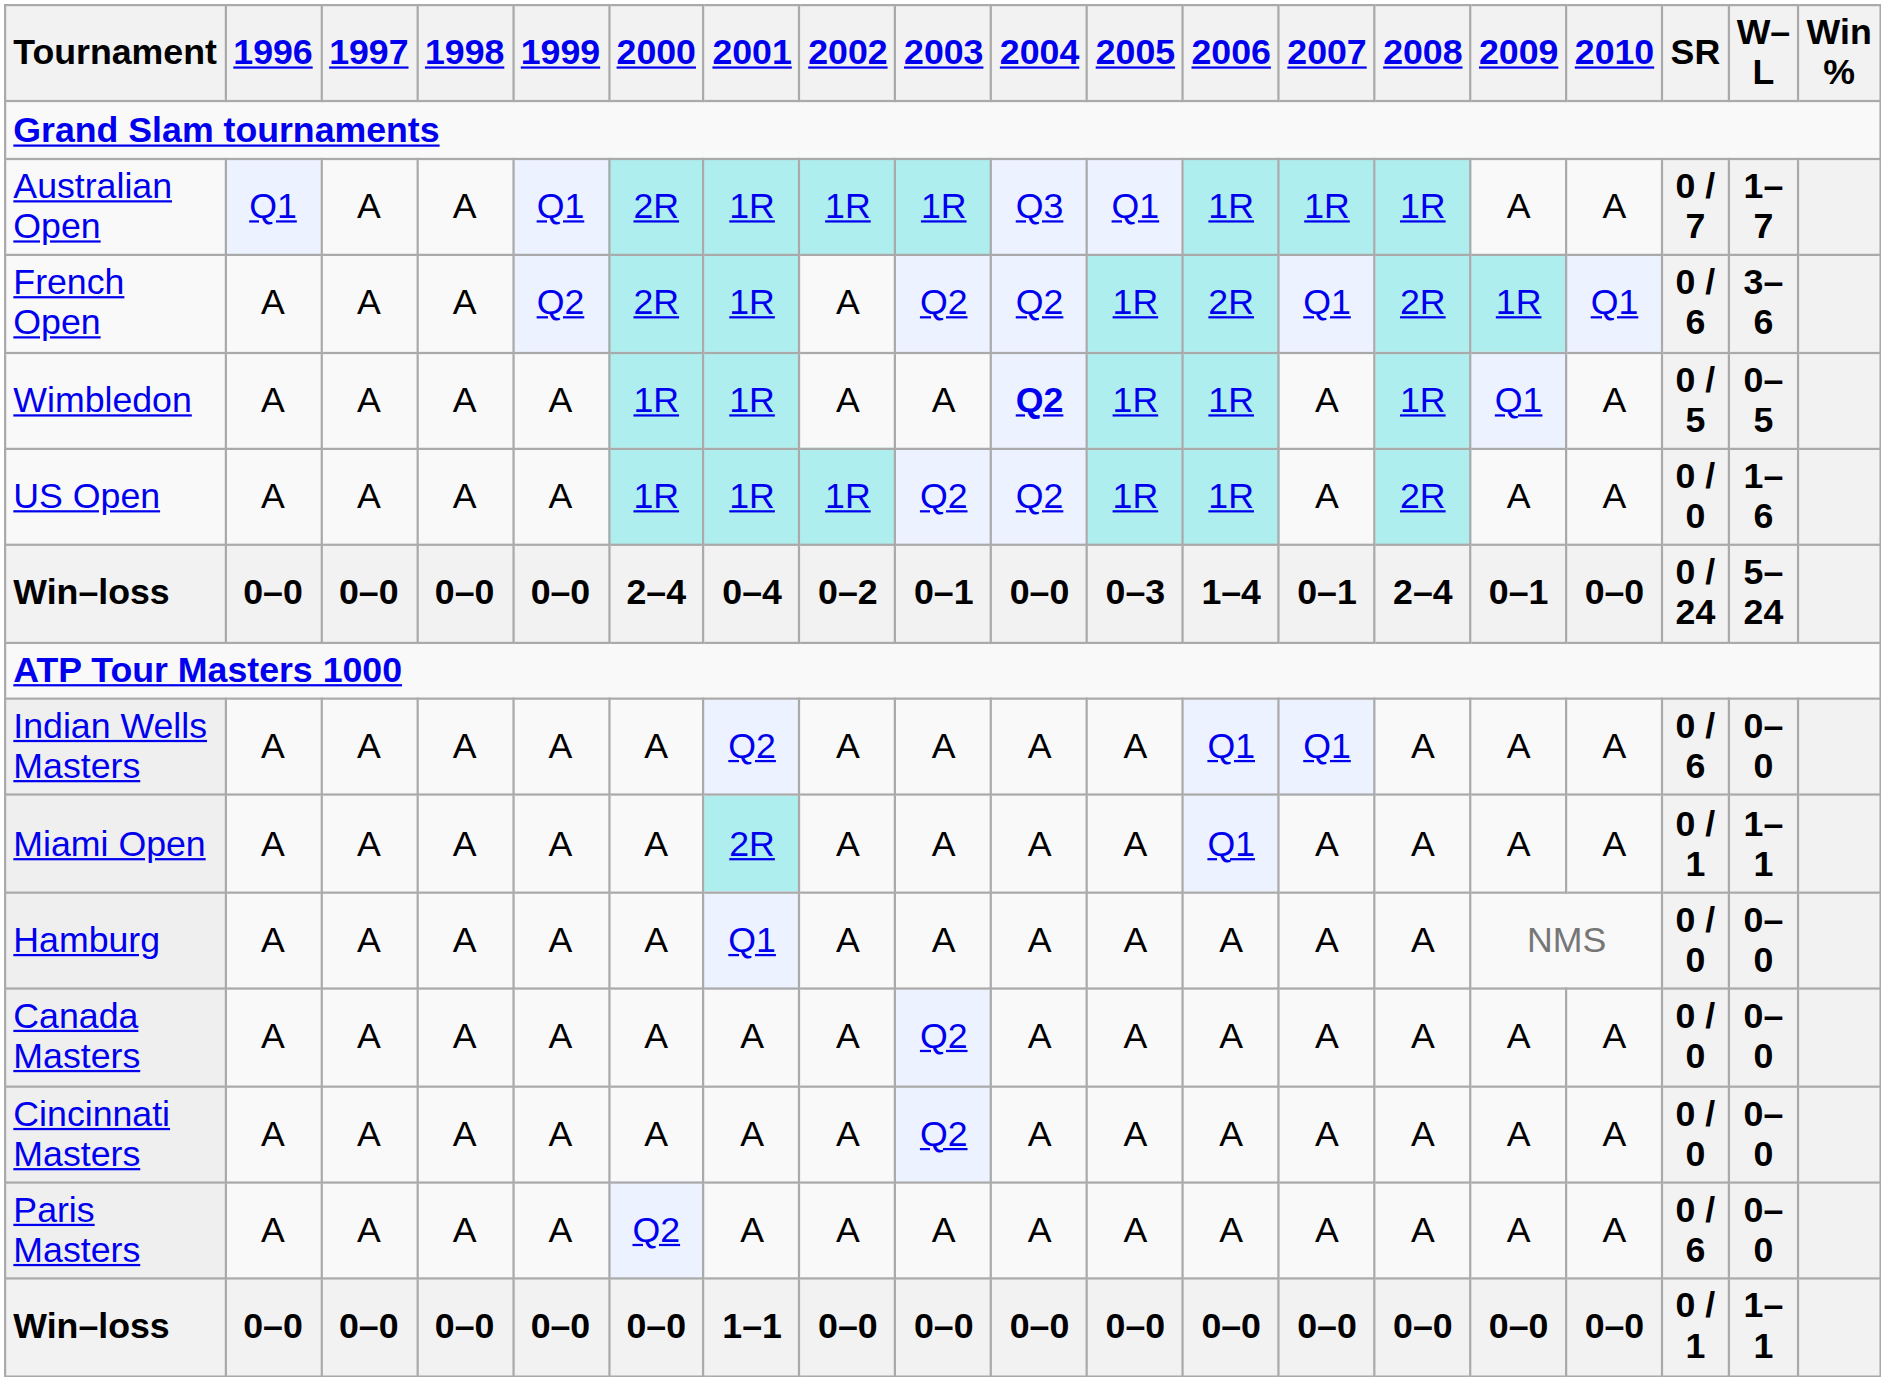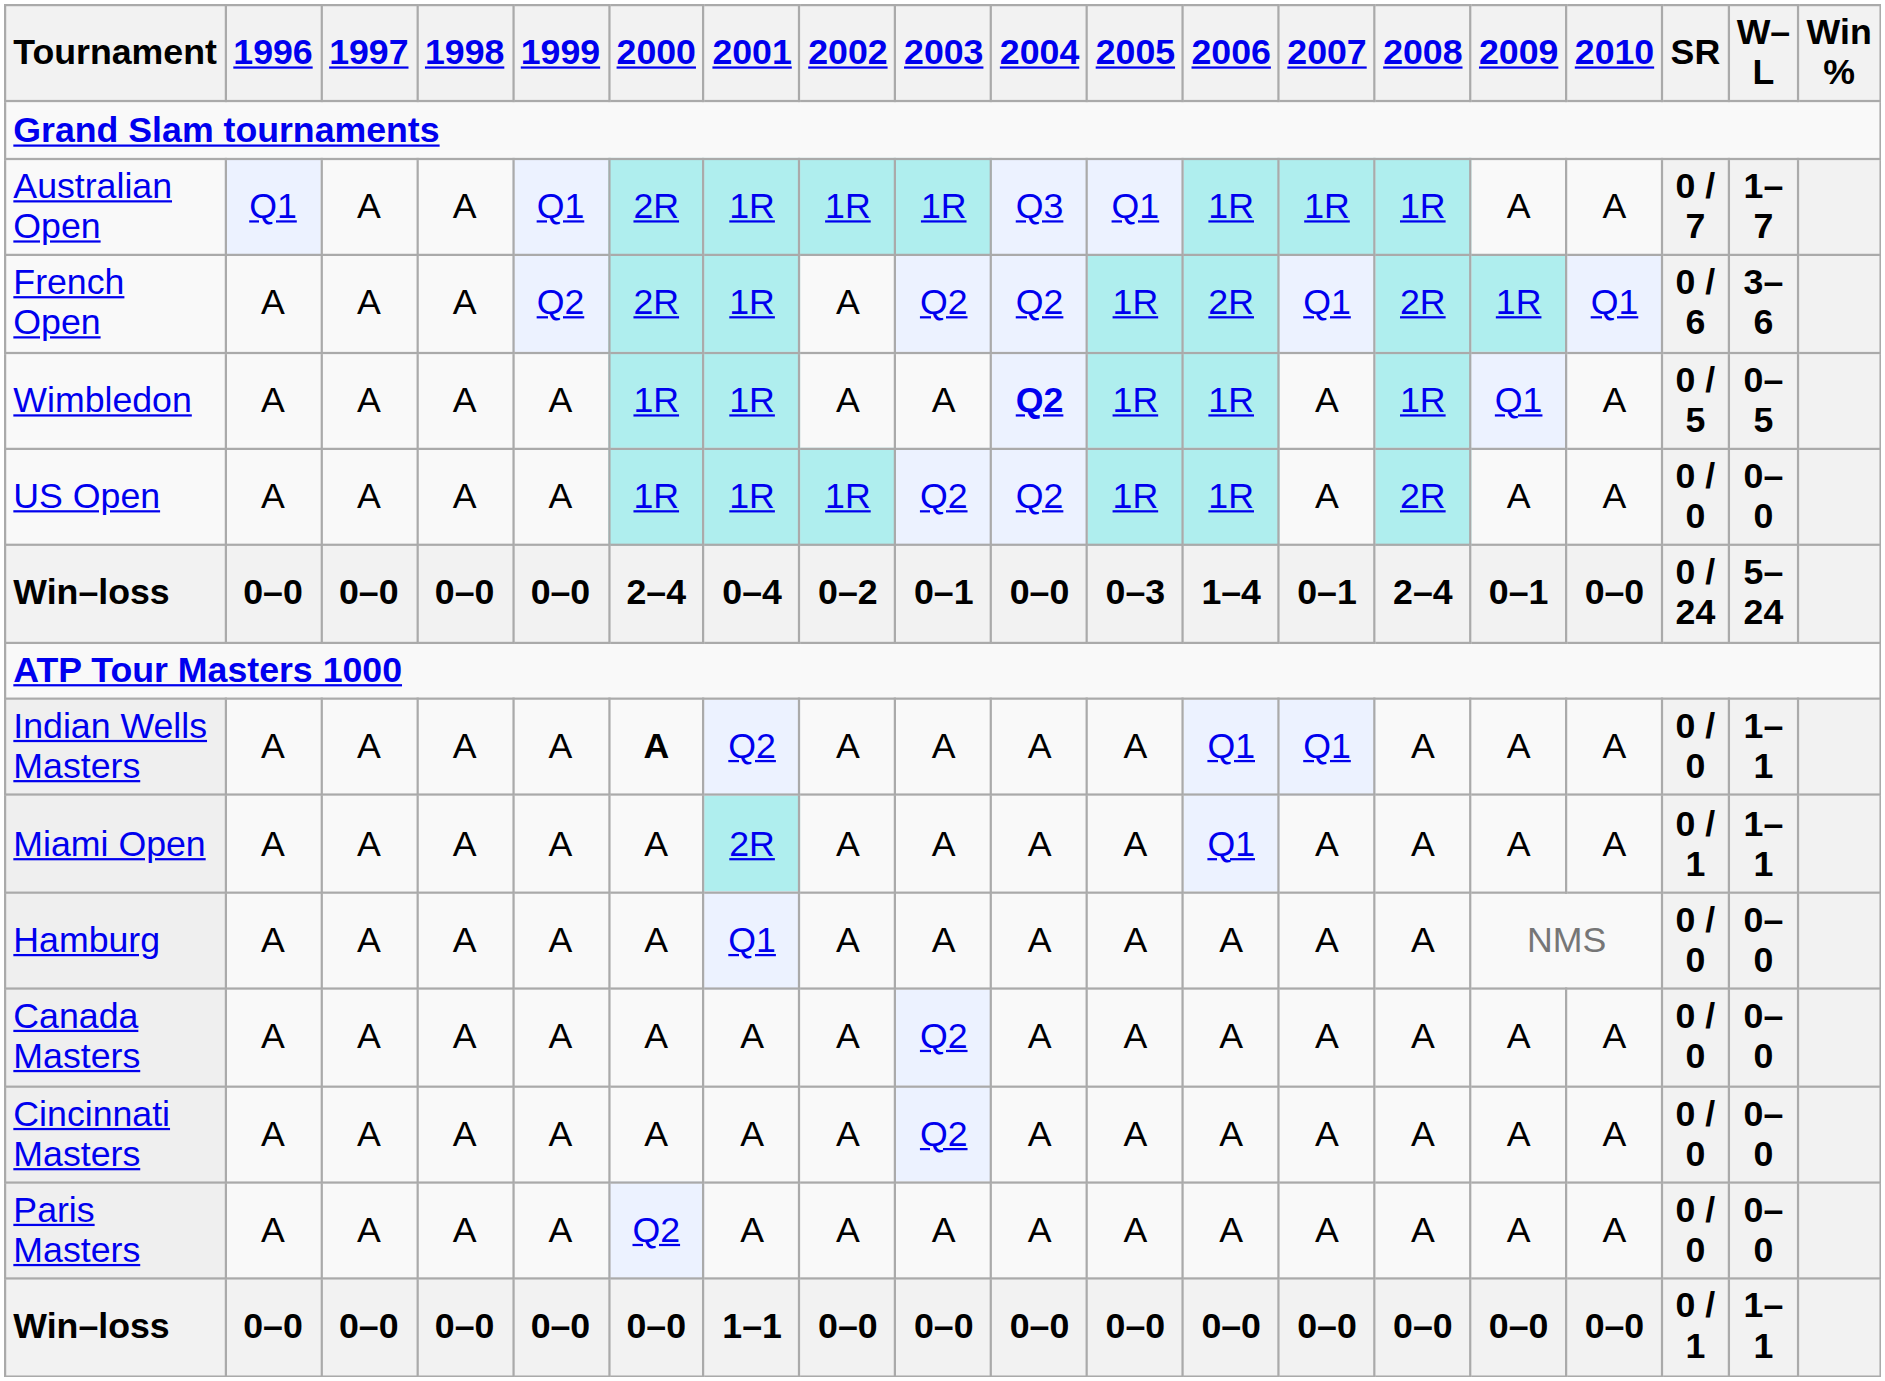 <table class=wikitable style=text-align:center>
 <tr>
 <th>Tournament</th>
 <th><a href='#'>1996</a></th>
 <th><a href='#'>1997</a></th>
 <th><a href='#'>1998</a></th>
 <th><a href='#'>1999</a></th>
 <th><a href='#'>2000</a></th>
 <th><a href='#'>2001</a></th>
 <th><a href='#'>2002</a></th>
 <th><a href='#'>2003</a></th>
 <th><a href='#'>2004</a></th>
 <th><a href='#'>2005</a></th>
 <th><a href='#'>2006</a></th>
 <th><a href='#'>2007</a></th>
 <th><a href='#'>2008</a></th>
 <th><a href='#'>2009</a></th>
 <th><a href='#'>2010</a></th>
 <th>SR</th>
 <th>W–L</th>
 <th>Win %</th>
 </tr>
 <tr>
 <td colspan=25 style=text-align:left><a href='#'><strong>Grand Slam tournaments</strong></a></td>
 </tr>
 <tr>
 <td align=left><a href='#'>Australian Open</a></td>
 <td bgcolor=ecf2ff><a href='#'>Q1</a></td>
 <td>A</td>
 <td>A</td>
 <td bgcolor=ecf2ff><a href='#'>Q1</a></td>
 <td bgcolor=afeeee><a href='#'>2R</a></td>
 <td bgcolor=afeeee><a href='#'>1R</a></td>
 <td bgcolor=afeeee><a href='#'>1R</a></td>
 <td bgcolor=afeeee><a href='#'>1R</a></td>
 <td bgcolor=ecf2ff><a href='#'>Q3</a></td>
 <td bgcolor=ecf2ff><a href='#'>Q1</a></td>
 <td bgcolor=afeeee><a href='#'>1R</a></td>
 <td bgcolor=afeeee><a href='#'>1R</a></td>
 <td bgcolor=afeeee><a href='#'>1R</a></td>
 <td>A</td>
 <td>A</td>
 <th>0 / 7</th>
 <th>1–7</th>
 <th></th>
 </tr>
 <tr>
 <td align=left><a href='#'>French Open</a></td>
 <td>A</td>
 <td>A</td>
 <td>A</td>
 <td bgcolor=ecf2ff><a href='#'>Q2</a></td>
 <td bgcolor=afeeee><a href='#'>2R</a></td>
 <td bgcolor=afeeee><a href='#'>1R</a></td>
 <td>A</td>
 <td bgcolor=ecf2ff><a href='#'>Q2</a></td>
 <td bgcolor=ecf2ff><a href='#'>Q2</a></td>
 <td bgcolor=afeeee><a href='#'>1R</a></td>
 <td bgcolor=afeeee><a href='#'>2R</a></td>
 <td bgcolor=ecf2ff><a href='#'>Q1</a></td>
 <td bgcolor=afeeee><a href='#'>2R</a></td>
 <td bgcolor=afeeee><a href='#'>1R</a></td>
 <td bgcolor=ecf2ff><a href='#'>Q1</a></td>
 <th>0 / 6</th>
 <th>3–6</th>
 <th></th>
 </tr>
 <tr>
 <td align=left><a href='#'>Wimbledon</a></td>
 <td>A</td>
 <td>A</td>
 <td>A</td>
 <td>A</td>
 <td bgcolor=afeeee><a href='#'>1R</a></td>
 <td bgcolor=afeeee><a href='#'>1R</a></td>
 <td>A</td>
 <td>A</td>
 <td bgcolor=ecf2ff><strong><a href='#'>Q2</a></strong></td>
 <td bgcolor=afeeee><a href='#'>1R</a></td>
 <td bgcolor=afeeee><a href='#'>1R</a></td>
 <td>A</td>
 <td bgcolor=afeeee><a href='#'>1R</a></td>
 <td bgcolor=ecf2ff><a href='#'>Q1</a></td>
 <td>A</td>
 <th>0 / 5</th>
 <th>0–5</th>
 <th></th>
 </tr>
 <tr>
 <td align=left><a href='#'>US Open</a></td>
 <td>A</td>
 <td>A</td>
 <td>A</td>
 <td>A</td>
 <td bgcolor=afeeee><a href='#'>1R</a></td>
 <td bgcolor=afeeee><a href='#'>1R</a></td>
 <td bgcolor=afeeee><a href='#'>1R</a></td>
 <td bgcolor=ecf2ff><a href='#'>Q2</a></td>
 <td bgcolor=ecf2ff><a href='#'>Q2</a></td>
 <td bgcolor=afeeee><a href='#'>1R</a></td>
 <td bgcolor=afeeee><a href='#'>1R</a></td>
 <td>A</td>
 <td bgcolor=afeeee><a href='#'>2R</a></td>
 <td>A</td>
 <td>A</td>
 <th>0 / 0</th>
-<th>1–6</th>
+<th>0–0</th>
 <th></th>
 </tr>
 <tr>
 <th style=text-align:left>Win–loss</th>
 <th>0–0</th>
 <th>0–0</th>
 <th>0–0</th>
 <th>0–0</th>
 <th>2–4</th>
 <th>0–4</th>
 <th>0–2</th>
 <th>0–1</th>
 <th>0–0</th>
 <th>0–3</th>
 <th>1–4</th>
 <th>0–1</th>
 <th>2–4</th>
 <th>0–1</th>
 <th>0–0</th>
 <th>0 / 24</th>
 <th>5–24</th>
 <th></th>
 </tr>
 <tr>
 <td colspan=25 style=text-align:left><strong><a href='#'>ATP Tour Masters 1000</a></strong></td>
 </tr>
 <tr>
 <td bgcolor=efefef align=left><a href='#'>Indian Wells Masters</a></td>
 <td>A</td>
 <td>A</td>
 <td>A</td>
 <td>A</td>
-<td>A</td>
+<td><strong>A</strong></td>
 <td bgcolor=ecf2ff><a href='#'>Q2</a></td>
 <td>A</td>
 <td>A</td>
 <td>A</td>
 <td>A</td>
 <td bgcolor=ecf2ff><a href='#'>Q1</a></td>
 <td bgcolor=ecf2ff><a href='#'>Q1</a></td>
 <td>A</td>
 <td>A</td>
 <td>A</td>
-<th>0 / 6</th>
-<th>0–0</th>
+<th>0 / 0</th>
+<th>1–1</th>
 <th></th>
 </tr>
 <tr>
 <td bgcolor=efefef align=left><a href='#'>Miami Open</a></td>
 <td>A</td>
 <td>A</td>
 <td>A</td>
 <td>A</td>
 <td>A</td>
 <td bgcolor=afeeee><a href='#'>2R</a></td>
 <td>A</td>
 <td>A</td>
 <td>A</td>
 <td>A</td>
 <td bgcolor=ecf2ff><a href='#'>Q1</a></td>
 <td>A</td>
 <td>A</td>
 <td>A</td>
 <td>A</td>
 <th>0 / 1</th>
 <th>1–1</th>
 <th></th>
 </tr>
 <tr>
 <td bgcolor=efefef align=left><a href='#'>Hamburg</a></td>
 <td>A</td>
 <td>A</td>
 <td>A</td>
 <td>A</td>
 <td>A</td>
 <td bgcolor=ecf2ff><a href='#'>Q1</a></td>
 <td>A</td>
 <td>A</td>
 <td>A</td>
 <td>A</td>
 <td>A</td>
 <td>A</td>
 <td>A</td>
 <td colspan=2 style=color:#767676>NMS</td>
 <th>0 / 0</th>
 <th>0–0</th>
 <th></th>
 </tr>
 <tr>
 <td bgcolor=efefef align=left><a href='#'>Canada Masters</a></td>
 <td>A</td>
 <td>A</td>
 <td>A</td>
 <td>A</td>
 <td>A</td>
 <td>A</td>
 <td>A</td>
 <td bgcolor=ecf2ff><a href='#'>Q2</a></td>
 <td>A</td>
 <td>A</td>
 <td>A</td>
 <td>A</td>
 <td>A</td>
 <td>A</td>
 <td>A</td>
 <th>0 / 0</th>
 <th>0–0</th>
 <th></th>
 </tr>
 <tr>
 <td bgcolor=efefef align=left><a href='#'>Cincinnati Masters</a></td>
 <td>A</td>
 <td>A</td>
 <td>A</td>
 <td>A</td>
 <td>A</td>
 <td>A</td>
 <td>A</td>
 <td bgcolor=ecf2ff><a href='#'>Q2</a></td>
 <td>A</td>
 <td>A</td>
 <td>A</td>
 <td>A</td>
 <td>A</td>
 <td>A</td>
 <td>A</td>
 <th>0 / 0</th>
 <th>0–0</th>
 <th></th>
 </tr>
 <tr>
 <td bgcolor=efefef align=left><a href='#'>Paris Masters</a></td>
 <td>A</td>
 <td>A</td>
 <td>A</td>
 <td>A</td>
 <td bgcolor=ecf2ff><a href='#'>Q2</a></td>
 <td>A</td>
 <td>A</td>
 <td>A</td>
 <td>A</td>
 <td>A</td>
 <td>A</td>
 <td>A</td>
 <td>A</td>
 <td>A</td>
 <td>A</td>
-<th>0 / 6</th>
+<th>0 / 0</th>
 <th>0–0</th>
 <th></th>
 </tr>
 <tr>
 <th style=text-align:left>Win–loss</th>
 <th>0–0</th>
 <th>0–0</th>
 <th>0–0</th>
 <th>0–0</th>
 <th>0–0</th>
 <th>1–1</th>
 <th>0–0</th>
 <th>0–0</th>
 <th>0–0</th>
 <th>0–0</th>
 <th>0–0</th>
 <th>0–0</th>
 <th>0–0</th>
 <th>0–0</th>
 <th>0–0</th>
 <th>0 / 1</th>
 <th>1–1</th>
 <th></th>
 </tr>
 </table>
